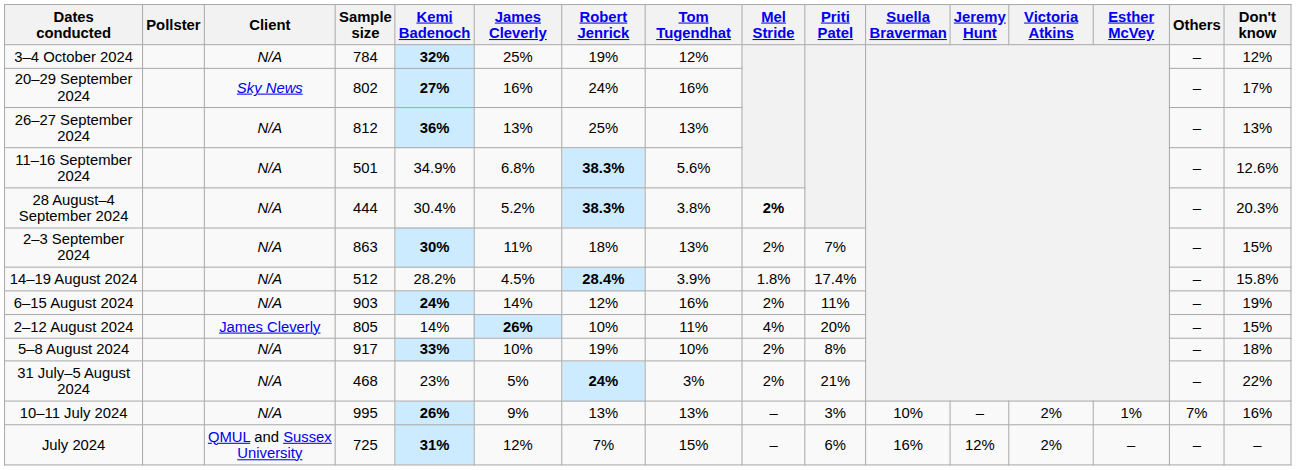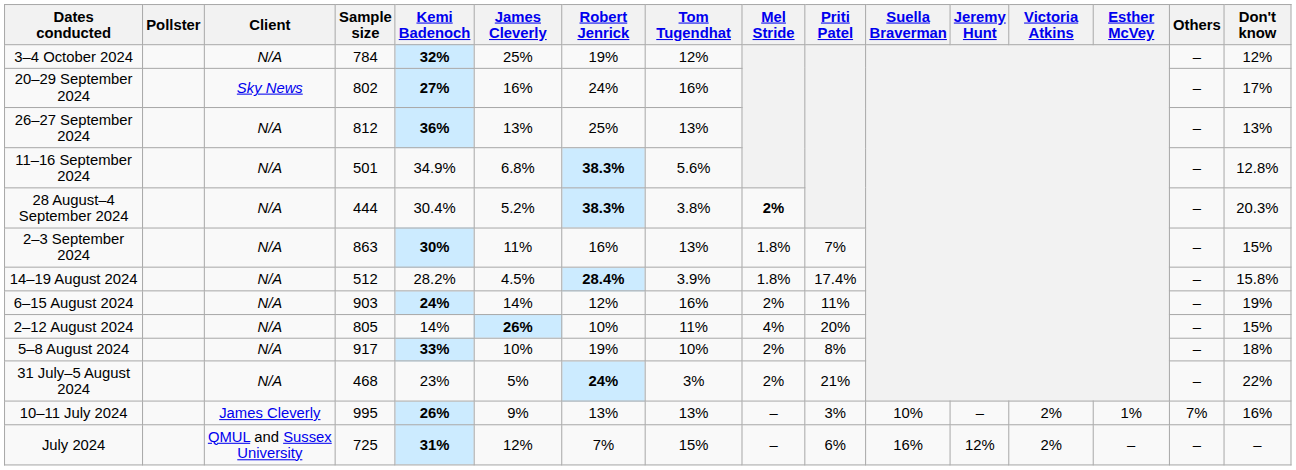 <table class="wikitable sticky-header" style="font-size:90%;text-align:center">
 <tr>
 <th>Dates<br>conducted</th>
 <th>Pollster</th>
 <th>Client</th>
 <th>Sample<br>size</th>
 <th><a href='#'>Kemi<br>Badenoch</a></th>
 <th><a href='#'>James Cleverly</a></th>
 <th><a href='#'>Robert Jenrick</a></th>
 <th><a href='#'>Tom Tugendhat</a></th>
 <th><a href='#'>Mel Stride</a></th>
 <th><a href='#'>Priti Patel</a></th>
 <th><a href='#'>Suella<br>Braverman</a></th>
 <th><a href='#'>Jeremy<br>Hunt</a></th>
 <th><a href='#'>Victoria Atkins</a></th>
 <th><a href='#'>Esther McVey</a></th>
 <th>Others</th>
 <th>Don't know</th>
 </tr>
 <tr>
 <td>3–4 October 2024</td>
 <td></td>
 <td><em>N/A</em></td>
 <td>784</td>
 <td style="background:#CCEBFF;color:black"><strong>32%</strong></td>
 <td>25%</td>
 <td>19%</td>
 <td>12%</td>
 <th rowspan="4"></th>
 <th rowspan="5"></th>
 <th colspan="4" rowspan="11"></th>
 <td>–</td>
 <td>12%</td>
 </tr>
 <tr>
 <td>20–29 September 2024</td>
 <td></td>
 <td><em><a href='#'>Sky News</a></em></td>
 <td>802</td>
 <td style="background:#CCEBFF;color:black"><strong>27%</strong></td>
 <td>16%</td>
 <td>24%</td>
 <td>16%</td>
 <td>–</td>
 <td>17%</td>
 </tr>
 <tr>
 <td>26–27 September 2024</td>
 <td></td>
 <td><em>N/A</em></td>
 <td>812</td>
 <td style="background:#CCEBFF;color:black"><strong>36%</strong></td>
 <td>13%</td>
 <td>25%</td>
 <td>13%</td>
 <td>–</td>
 <td>13%</td>
 </tr>
 <tr>
 <td>11–16 September 2024</td>
 <td></td>
 <td><em>N/A</em></td>
 <td>501</td>
 <td>34.9%</td>
 <td>6.8%</td>
 <td style="background:#CCEBFF;color:black"><strong>38.3%</strong></td>
 <td>5.6%</td>
 <td>–</td>
-<td>12.6%</td>
+<td>12.8%</td>
 </tr>
 <tr>
 <td>28 August–4 September 2024</td>
 <td></td>
 <td><em>N/A</em></td>
 <td>444</td>
 <td>30.4%</td>
 <td>5.2%</td>
 <td style="background:#CCEBFF;color:black"><strong>38.3%</strong></td>
 <td>3.8%</td>
 <td><strong>2%</strong></td>
 <td>–</td>
 <td>20.3%</td>
 </tr>
 <tr>
 <td>2–3 September 2024</td>
 <td></td>
 <td><em>N/A</em></td>
 <td>863</td>
 <td style="background:#CCEBFF;color:black"><strong>30%</strong></td>
 <td>11%</td>
-<td>18%</td>
+<td>16%</td>
 <td>13%</td>
-<td>2%</td>
+<td>1.8%</td>
 <td>7%</td>
 <td>–</td>
 <td>15%</td>
 </tr>
 <tr>
 <td>14–19 August 2024</td>
 <td></td>
 <td><em>N/A</em></td>
 <td>512</td>
 <td>28.2%</td>
 <td>4.5%</td>
 <td style="background:#CCEBFF;color:black"><strong>28.4%</strong></td>
 <td>3.9%</td>
 <td>1.8%</td>
 <td>17.4%</td>
 <td>–</td>
 <td>15.8%</td>
 </tr>
 <tr>
 <td>6–15 August 2024</td>
 <td></td>
 <td><em>N/A</em></td>
 <td>903</td>
 <td style="background:#CCEBFF;color:black"><strong>24%</strong></td>
 <td>14%</td>
 <td>12%</td>
 <td>16%</td>
 <td>2%</td>
 <td>11%</td>
 <td>–</td>
 <td>19%</td>
 </tr>
 <tr>
 <td>2–12 August 2024</td>
 <td></td>
-<td><a href='#'>James Cleverly</a></td>
+<td><em>N/A</em></td>
 <td>805</td>
 <td>14%</td>
 <td style="background:#CCEBFF;color:black"><strong>26%</strong></td>
 <td>10%</td>
 <td>11%</td>
 <td>4%</td>
 <td>20%</td>
 <td>–</td>
 <td>15%</td>
 </tr>
 <tr>
 <td>5–8 August 2024</td>
 <td></td>
 <td><em>N/A</em></td>
 <td>917</td>
 <td style="background:#CCEBFF;color:black"><strong>33%</strong></td>
 <td>10%</td>
 <td>19%</td>
 <td>10%</td>
 <td>2%</td>
 <td>8%</td>
 <td>–</td>
 <td>18%</td>
 </tr>
 <tr>
 <td>31 July–5 August 2024</td>
 <td></td>
 <td><em>N/A</em></td>
 <td>468</td>
 <td>23%</td>
 <td>5%</td>
 <td style="background:#CCEBFF;color:black"><strong>24%</strong></td>
 <td>3%</td>
 <td>2%</td>
 <td>21%</td>
 <td>–</td>
 <td>22%</td>
 </tr>
 <tr>
 <td>10–11 July 2024</td>
 <td> </td>
-<td><em>N/A</em></td>
+<td><a href='#'>James Cleverly</a></td>
 <td>995</td>
 <td style="background:#CCEBFF;color:black"><strong>26%</strong></td>
 <td>9%</td>
 <td>13%</td>
 <td>13%</td>
 <td>–</td>
 <td>3%</td>
 <td>10%</td>
 <td>–</td>
 <td>2%</td>
 <td>1%</td>
 <td>7%</td>
 <td>16%</td>
 </tr>
 <tr>
 <td>July 2024</td>
 <td></td>
 <td><a href='#'>QMUL</a> and <a href='#'>Sussex University</a></td>
 <td>725</td>
 <td style="background:#CCEBFF;color:black"><strong>31%</strong></td>
 <td>12%</td>
 <td>7%</td>
 <td>15%</td>
 <td>–</td>
 <td>6%</td>
 <td>16%</td>
 <td>12%</td>
 <td>2%</td>
 <td>–</td>
 <td>–</td>
 <td>–</td>
 </tr>
 </table>
